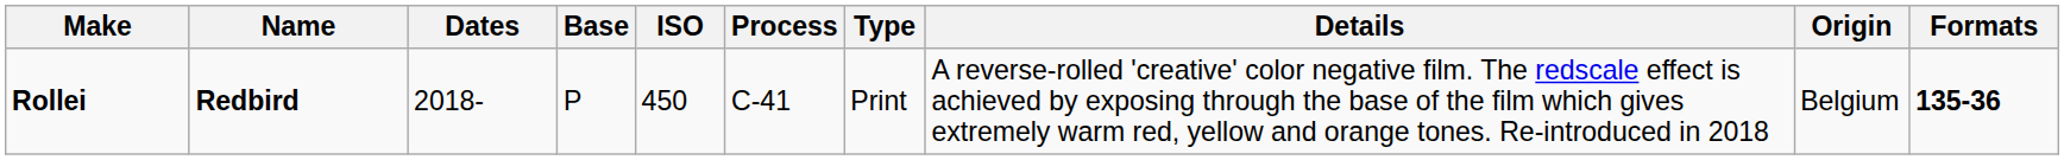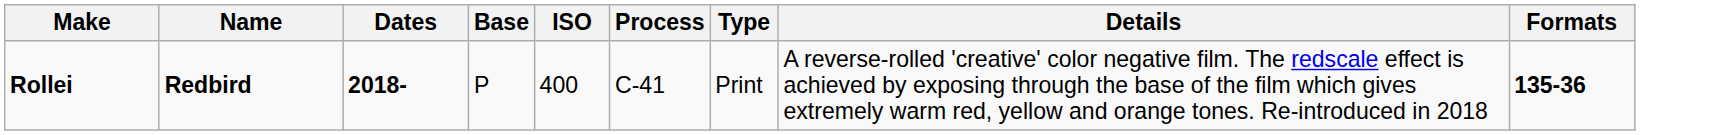 <table class="wikitable">
 <tr>
 <th scope="col" style="width: 100px;">Make</th>
 <th scope="col" style="width: 120px;">Name</th>
 <th scope="col" style="width: 80px;">Dates</th>
 <th scope="col" style="width: 30px;">Base</th>
 <th scope="col" style="width: 45px;">ISO</th>
 <th scope="col" style="width: 40px;">Process</th>
 <th scope="col" style="width: 40px;">Type</th>
 <th scope="col" style="width: 500px;">Details</th>
-<th scope="col" style="width: 60px;">Origin</th>
 <th scope="col" style="width: 80px;">Formats</th>
 </tr>
 <tr>
 <td><strong>Rollei</strong></td>
 <td><strong>Redbird</strong></td>
-<td>2018-</td>
+<td><strong>2018-</strong></td>
 <td>P</td>
-<td>450</td>
+<td>400</td>
 <td>C-41</td>
 <td>Print</td>
 <td>A reverse-rolled 'creative' color negative film. The <a href='#'>redscale</a> effect is achieved by exposing through the base of the film which gives extremely warm red, yellow and orange tones. Re-introduced in 2018</td>
-<td>Belgium</td>
 <td><strong>135-36</strong></td>
 </tr>
 </table>
